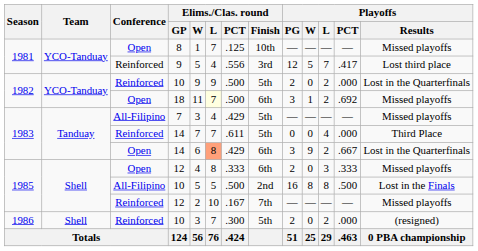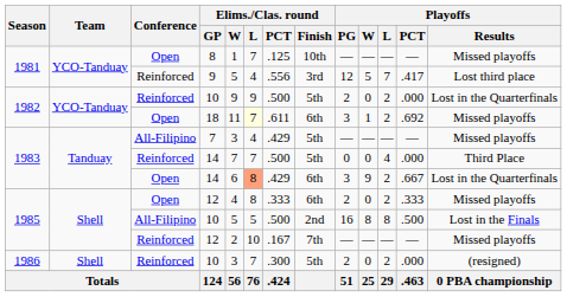 <table class="wikitable" style="text-align:center">
 <tr>
 <th rowspan="2">Season</th>
 <th rowspan="2">Team</th>
 <th rowspan="2">Conference</th>
 <th colspan="5">Elims./Clas. round</th>
 <th colspan="5">Playoffs</th>
 </tr>
 <tr>
 <th>GP</th>
 <th>W</th>
 <th>L</th>
 <th>PCT</th>
 <th>Finish</th>
 <th>PG</th>
 <th>W</th>
 <th>L</th>
 <th>PCT</th>
 <th>Results</th>
 </tr>
 <tr>
 <td rowspan="2"><a href='#'>1981</a></td>
 <td rowspan="2"><a href='#'>YCO-Tanduay</a></td>
 <td><a href='#'>Open</a></td>
 <td>8</td>
 <td>1</td>
 <td>7</td>
 <td>.125</td>
 <td>10th</td>
 <td>—</td>
 <td>—</td>
 <td>—</td>
 <td>—</td>
 <td>Missed playoffs</td>
 </tr>
 <tr>
 <td>Reinforced</td>
 <td>9</td>
 <td>5</td>
 <td>4</td>
 <td>.556</td>
 <td>3rd</td>
 <td>12</td>
 <td>5</td>
 <td>7</td>
 <td>.417</td>
 <td>Lost third place</td>
 </tr>
 <tr>
 <td rowspan="2"><a href='#'>1982</a></td>
 <td rowspan="2"><a href='#'>YCO-Tanduay</a></td>
 <td><a href='#'>Reinforced</a></td>
 <td>10</td>
 <td>9</td>
 <td>9</td>
 <td>.500</td>
 <td>5th</td>
 <td>2</td>
 <td>0</td>
 <td>2</td>
 <td>.000</td>
 <td>Lost in the Quarterfinals</td>
 </tr>
 <tr>
 <td><a href='#'>Open</a></td>
 <td>18</td>
 <td>11</td>
 <td style="background: lightyellow;">7</td>
-<td>.500</td>
+<td>.611</td>
 <td>6th</td>
 <td>3</td>
 <td>1</td>
 <td>2</td>
 <td>.692</td>
 <td>Missed playoffs</td>
 </tr>
 <tr>
 <td rowspan="3"><a href='#'>1983</a></td>
 <td rowspan="3"><a href='#'>Tanduay</a></td>
 <td><a href='#'>All-Filipino</a></td>
 <td>7</td>
 <td>3</td>
 <td>4</td>
 <td>.429</td>
 <td>5th</td>
 <td>—</td>
 <td>—</td>
 <td>—</td>
 <td>—</td>
 <td>Missed playoffs</td>
 </tr>
 <tr>
 <td><a href='#'>Reinforced</a></td>
 <td>14</td>
 <td>7</td>
 <td>7</td>
-<td>.611</td>
+<td>.500</td>
 <td>5th</td>
 <td>0</td>
 <td>0</td>
 <td>4</td>
 <td>.000</td>
 <td>Third Place</td>
 </tr>
 <tr>
 <td><a href='#'>Open</a></td>
 <td>14</td>
 <td>6</td>
 <td style="background: lightsalmon;">8</td>
 <td>.429</td>
 <td>6th</td>
 <td>3</td>
 <td>9</td>
 <td>2</td>
 <td>.667</td>
 <td>Lost in the Quarterfinals</td>
 </tr>
 <tr>
 <td rowspan="3"><a href='#'>1985</a></td>
 <td rowspan="3"><a href='#'>Shell</a></td>
 <td><a href='#'>Open</a></td>
 <td>12</td>
 <td>4</td>
 <td>8</td>
 <td>.333</td>
 <td>6th</td>
 <td>2</td>
 <td>0</td>
-<td>3</td>
+<td>2</td>
 <td>.333</td>
 <td>Missed playoffs</td>
 </tr>
 <tr>
 <td><a href='#'>All-Filipino</a></td>
 <td>10</td>
 <td>5</td>
 <td>5</td>
 <td>.500</td>
 <td>2nd</td>
 <td>16</td>
 <td>8</td>
 <td>8</td>
 <td>.500</td>
 <td>Lost in the <a href='#'>Finals</a></td>
 </tr>
 <tr>
 <td><a href='#'>Reinforced</a></td>
 <td>12</td>
 <td>2</td>
 <td>10</td>
 <td>.167</td>
 <td>7th</td>
 <td>—</td>
 <td>—</td>
 <td>—</td>
 <td>—</td>
 <td>Missed playoffs</td>
 </tr>
 <tr>
 <td><a href='#'>1986</a></td>
 <td><a href='#'>Shell</a></td>
 <td><a href='#'>Reinforced</a></td>
 <td>10</td>
 <td>3</td>
 <td>7</td>
 <td>.300</td>
 <td>5th</td>
 <td>2</td>
 <td>0</td>
 <td>2</td>
 <td>.000</td>
 <td>(resigned)</td>
 </tr>
 <tr>
 <th colspan="3">Totals</th>
 <th>124</th>
 <th>56</th>
 <th>76</th>
 <th>.424</th>
 <th></th>
 <th>51</th>
 <th>25</th>
 <th>29</th>
 <th>.463</th>
 <th>0 PBA championship</th>
 </tr>
 </table>
